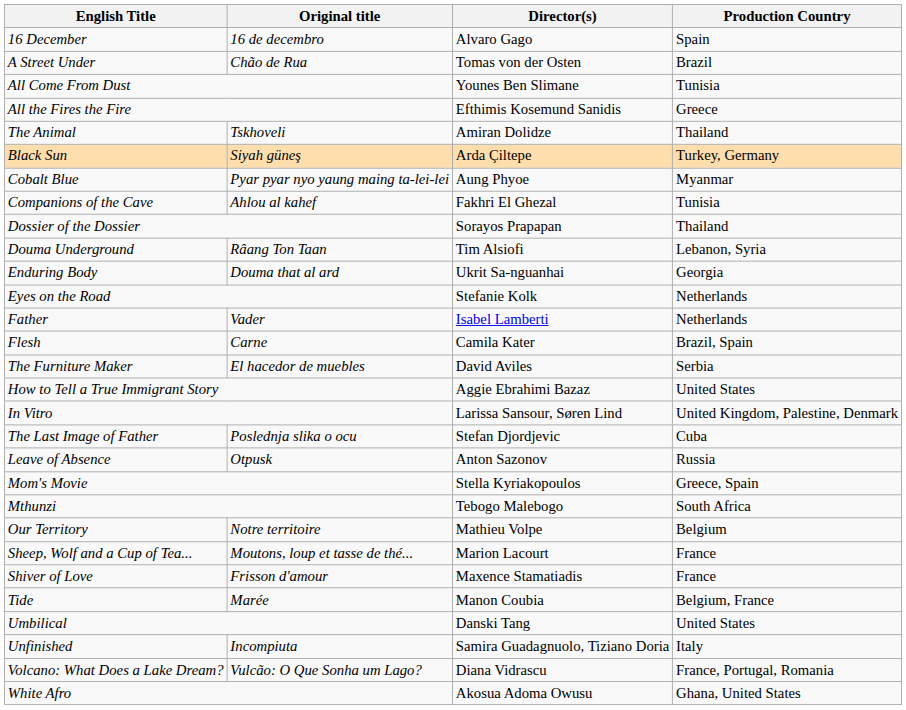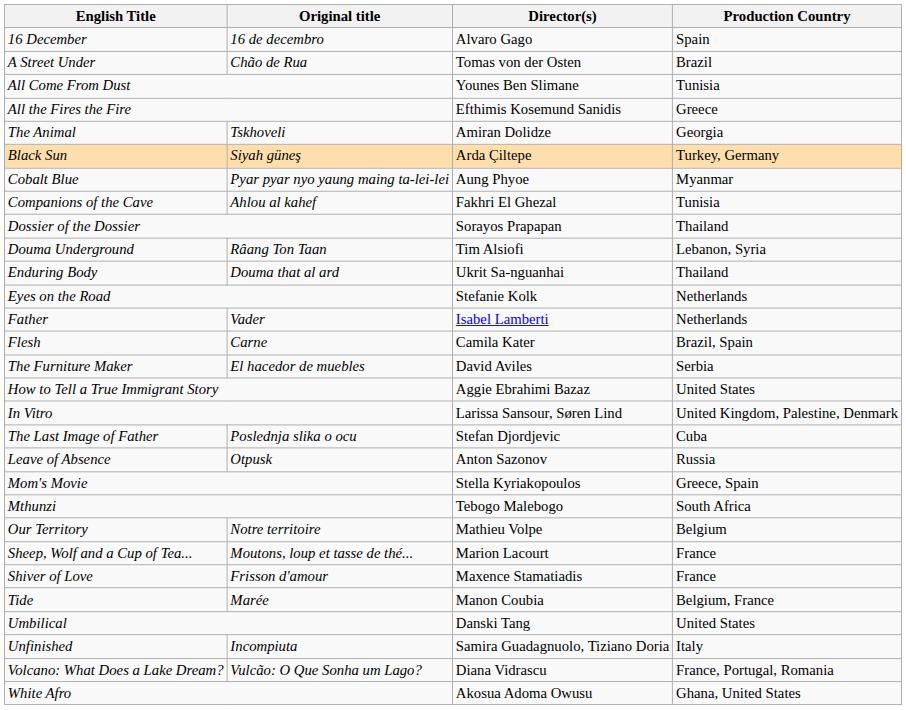 <table class="wikitable sortable">
 <tr>
 <th>English Title</th>
 <th>Original title</th>
 <th>Director(s)</th>
 <th>Production Country</th>
 </tr>
 <tr>
 <td><em>16 December</em></td>
 <td><em>16 de decembro</em></td>
 <td>Alvaro Gago</td>
 <td>Spain</td>
 </tr>
 <tr>
 <td><em>A Street Under</em></td>
 <td><em>Chão de Rua</em></td>
 <td>Tomas von der Osten</td>
 <td>Brazil</td>
 </tr>
 <tr>
 <td colspan="2"><em>All Come From Dust</em></td>
 <td>Younes Ben Slimane</td>
 <td>Tunisia</td>
 </tr>
 <tr>
 <td colspan="2"><em>All the Fires the Fire</em></td>
 <td>Efthimis Kosemund Sanidis</td>
 <td>Greece</td>
 </tr>
 <tr>
 <td><em>The Animal</em></td>
 <td><em>Tskhoveli</em></td>
 <td>Amiran Dolidze</td>
-<td>Thailand</td>
+<td>Georgia</td>
 </tr>
 <tr style="background:#FFDEAD;">
 <td><em>Black Sun</em></td>
 <td><em>Siyah güneş</em></td>
 <td>Arda Çiltepe</td>
 <td>Turkey, Germany</td>
 </tr>
 <tr>
 <td><em>Cobalt Blue</em></td>
 <td><em>Pyar pyar nyo yaung maing ta-lei-lei</em></td>
 <td>Aung Phyoe</td>
 <td>Myanmar</td>
 </tr>
 <tr>
 <td><em>Companions of the Cave</em></td>
 <td><em>Ahlou al kahef</em></td>
 <td>Fakhri El Ghezal</td>
 <td>Tunisia</td>
 </tr>
 <tr>
 <td colspan="2"><em>Dossier of the Dossier</em></td>
 <td>Sorayos Prapapan</td>
 <td>Thailand</td>
 </tr>
 <tr>
 <td><em>Douma Underground</em></td>
 <td><em>Râang Ton Taan</em></td>
 <td>Tim Alsiofi</td>
 <td>Lebanon, Syria</td>
 </tr>
 <tr>
 <td><em>Enduring Body</em></td>
 <td><em>Douma that al ard</em></td>
 <td>Ukrit Sa-nguanhai</td>
-<td>Georgia</td>
+<td>Thailand</td>
 </tr>
 <tr>
 <td colspan="2"><em>Eyes on the Road</em></td>
 <td>Stefanie Kolk</td>
 <td>Netherlands</td>
 </tr>
 <tr>
 <td><em>Father</em></td>
 <td><em>Vader</em></td>
 <td><a href='#'>Isabel Lamberti</a></td>
 <td>Netherlands</td>
 </tr>
 <tr>
 <td><em>Flesh</em></td>
 <td><em>Carne</em></td>
 <td>Camila Kater</td>
 <td>Brazil, Spain</td>
 </tr>
 <tr>
 <td><em>The Furniture Maker</em></td>
 <td><em>El hacedor de muebles</em></td>
 <td>David Aviles</td>
 <td>Serbia</td>
 </tr>
 <tr>
 <td colspan="2"><em>How to Tell a True Immigrant Story</em></td>
 <td>Aggie Ebrahimi Bazaz</td>
 <td>United States</td>
 </tr>
 <tr>
 <td colspan="2"><em>In Vitro</em></td>
 <td>Larissa Sansour, Søren Lind</td>
 <td>United Kingdom, Palestine, Denmark</td>
 </tr>
 <tr>
 <td><em>The Last Image of Father</em></td>
 <td><em>Poslednja slika o ocu</em></td>
 <td>Stefan Djordjevic</td>
 <td>Cuba</td>
 </tr>
 <tr>
 <td><em>Leave of Absence</em></td>
 <td><em>Otpusk</em></td>
 <td>Anton Sazonov</td>
 <td>Russia</td>
 </tr>
 <tr>
 <td colspan="2"><em>Mom's Movie</em></td>
 <td>Stella Kyriakopoulos</td>
 <td>Greece, Spain</td>
 </tr>
 <tr>
 <td colspan="2"><em>Mthunzi</em></td>
 <td>Tebogo Malebogo</td>
 <td>South Africa</td>
 </tr>
 <tr>
 <td><em>Our Territory</em></td>
 <td><em>Notre territoire</em></td>
 <td>Mathieu Volpe</td>
 <td>Belgium</td>
 </tr>
 <tr>
 <td><em>Sheep, Wolf and a Cup of Tea...</em></td>
 <td><em>Moutons, loup et tasse de thé...</em></td>
 <td>Marion Lacourt</td>
 <td>France</td>
 </tr>
 <tr>
 <td><em>Shiver of Love</em></td>
 <td><em>Frisson d'amour</em></td>
 <td>Maxence Stamatiadis</td>
 <td>France</td>
 </tr>
 <tr>
 <td><em>Tide</em></td>
 <td><em>Marée</em></td>
 <td>Manon Coubia</td>
 <td>Belgium, France</td>
 </tr>
 <tr>
 <td colspan="2"><em>Umbilical</em></td>
 <td>Danski Tang</td>
 <td>United States</td>
 </tr>
 <tr>
 <td><em>Unfinished</em></td>
 <td><em>Incompiuta</em></td>
 <td>Samira Guadagnuolo, Tiziano Doria</td>
 <td>Italy</td>
 </tr>
 <tr>
 <td><em>Volcano: What Does a Lake Dream?</em></td>
 <td><em>Vulcão: O Que Sonha um Lago?</em></td>
 <td>Diana Vidrascu</td>
 <td>France, Portugal, Romania</td>
 </tr>
 <tr>
 <td colspan="2"><em>White Afro</em></td>
 <td>Akosua Adoma Owusu</td>
 <td>Ghana, United States</td>
 </tr>
 </table>
